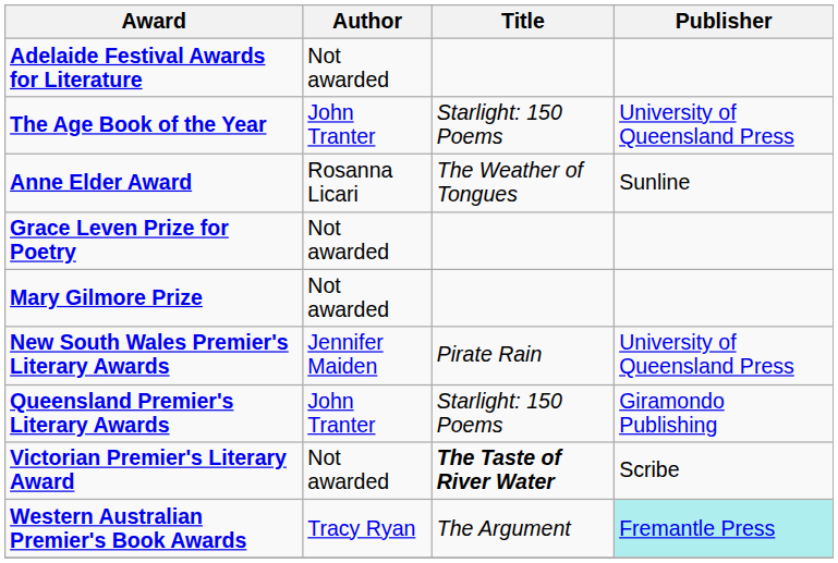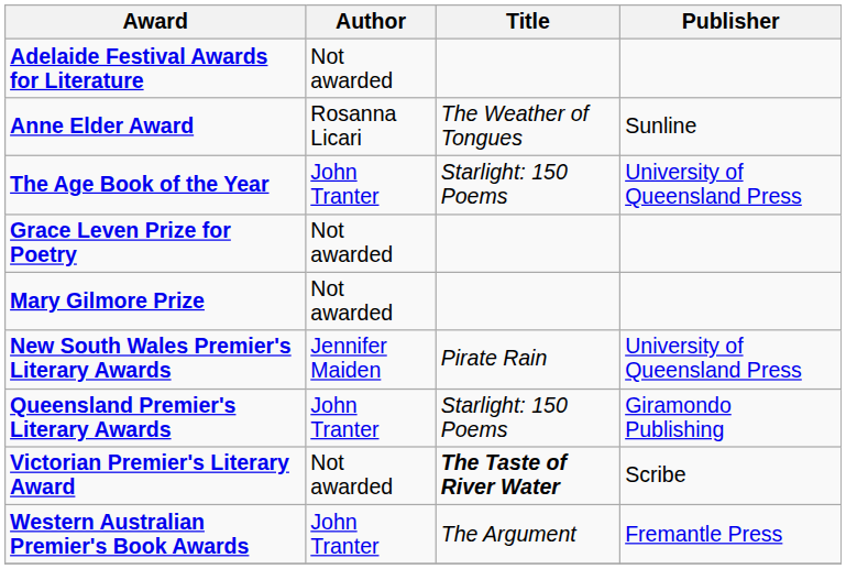 <table class="wikitable" width=100%>
 <tr>
 <th>Award</th>
 <th>Author</th>
 <th>Title</th>
 <th>Publisher</th>
 </tr>
 <tr>
 <td><strong><a href='#'>Adelaide Festival Awards for Literature</a></strong></td>
 <td>Not awarded</td>
 <td></td>
 <td></td>
 </tr>
 <tr>
+<td><strong><a href='#'>Anne Elder Award</a></strong></td>
+<td>Rosanna Licari</td>
+<td><em>The Weather of Tongues</em></td>
+<td>Sunline</td>
+</tr>
+<tr>
 <td><strong><a href='#'>The Age Book of the Year</a></strong></td>
 <td><a href='#'>John Tranter</a></td>
 <td><em>Starlight: 150 Poems</em></td>
 <td><a href='#'>University of Queensland Press</a></td>
-</tr>
-<tr>
-<td><strong><a href='#'>Anne Elder Award</a></strong></td>
-<td>Rosanna Licari</td>
-<td><em>The Weather of Tongues</em></td>
-<td>Sunline</td>
 </tr>
 <tr>
 <td><strong><a href='#'>Grace Leven Prize for Poetry</a></strong></td>
 <td>Not awarded</td>
 <td></td>
 <td></td>
 </tr>
 <tr>
 <td><strong><a href='#'>Mary Gilmore Prize</a></strong></td>
 <td>Not awarded</td>
 <td></td>
 <td></td>
 </tr>
 <tr>
 <td><strong><a href='#'>New South Wales Premier's Literary Awards</a></strong></td>
 <td><a href='#'>Jennifer Maiden</a></td>
 <td><em>Pirate Rain</em></td>
 <td><a href='#'>University of Queensland Press</a></td>
 </tr>
 <tr>
 <td><strong><a href='#'>Queensland Premier's Literary Awards</a></strong></td>
 <td><a href='#'>John Tranter</a></td>
 <td><em>Starlight: 150 Poems</em></td>
 <td><a href='#'>Giramondo Publishing</a></td>
 </tr>
 <tr>
 <td><strong><a href='#'>Victorian Premier's Literary Award</a></strong></td>
 <td>Not awarded</td>
 <td><strong><em>The Taste of River Water</em></strong></td>
 <td>Scribe</td>
 </tr>
 <tr>
 <td><strong><a href='#'>Western Australian Premier's Book Awards</a></strong></td>
-<td><a href='#'>Tracy Ryan</a></td>
+<td><a href='#'>John Tranter</a></td>
 <td><em>The Argument</em></td>
-<td style="background: paleturquoise;"><a href='#'>Fremantle Press</a></td>
+<td><a href='#'>Fremantle Press</a></td>
 </tr>
 <tr>
 </tr>
 </table>
